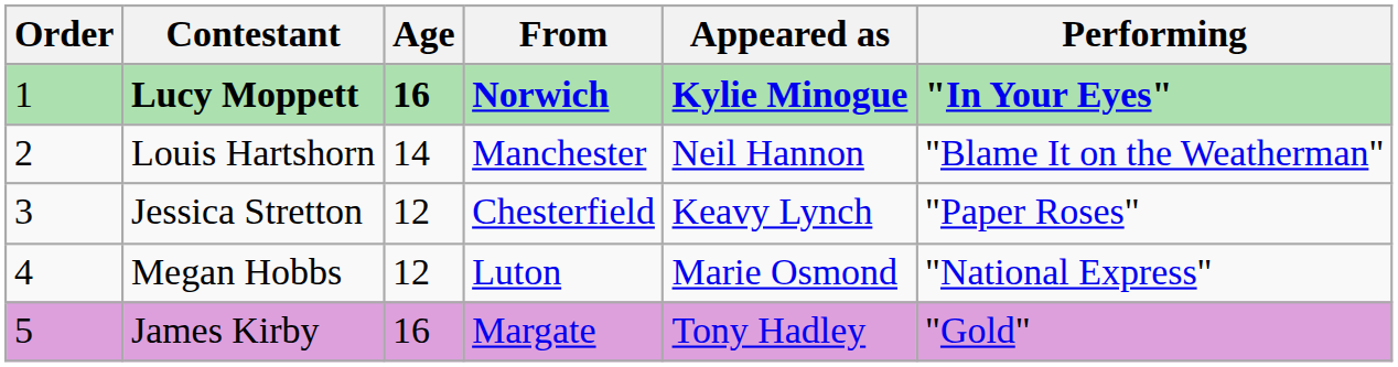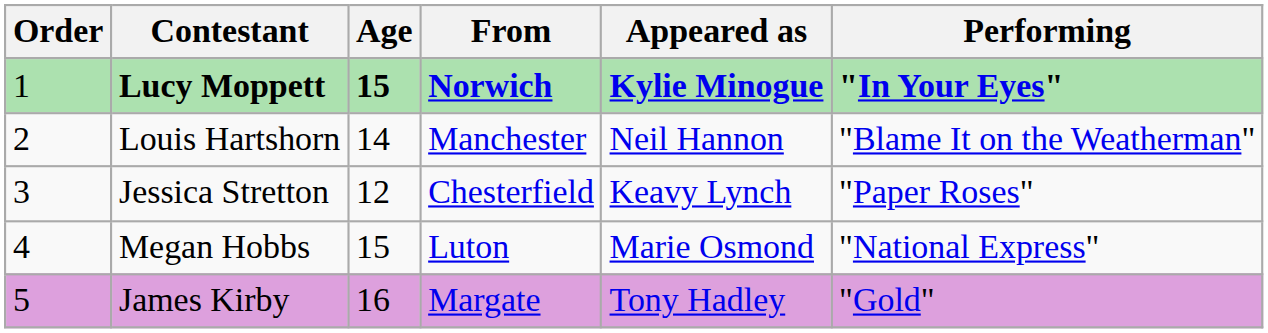 <table class="wikitable">
 <tr>
 <th>Order</th>
 <th>Contestant</th>
 <th>Age</th>
 <th>From</th>
 <th>Appeared as</th>
 <th>Performing</th>
 </tr>
 <tr style="background:#ACE1AF;">
 <td>1</td>
 <td><strong>Lucy Moppett</strong></td>
-<td><strong>16</strong></td>
+<td><strong>15</strong></td>
 <td><strong><a href='#'>Norwich</a></strong></td>
 <td><strong><a href='#'>Kylie Minogue</a></strong></td>
 <td><strong>"<a href='#'>In Your Eyes</a>"</strong></td>
 </tr>
 <tr>
 <td>2</td>
 <td>Louis Hartshorn</td>
 <td>14</td>
 <td><a href='#'>Manchester</a></td>
 <td><a href='#'>Neil Hannon</a></td>
 <td>"<a href='#'>Blame It on the Weatherman</a>"</td>
 </tr>
 <tr>
 <td>3</td>
 <td>Jessica Stretton</td>
 <td>12</td>
 <td><a href='#'>Chesterfield</a></td>
 <td><a href='#'>Keavy Lynch</a></td>
 <td>"<a href='#'>Paper Roses</a>"</td>
 </tr>
 <tr>
 <td>4</td>
 <td>Megan Hobbs</td>
-<td>12</td>
+<td>15</td>
 <td><a href='#'>Luton</a></td>
 <td><a href='#'>Marie Osmond</a></td>
 <td>"<a href='#'>National Express</a>"</td>
 </tr>
 <tr style="background:plum;">
 <td>5</td>
 <td>James Kirby</td>
 <td>16</td>
 <td><a href='#'>Margate</a></td>
 <td><a href='#'>Tony Hadley</a></td>
 <td>"<a href='#'>Gold</a>"</td>
 </tr>
 </table>
